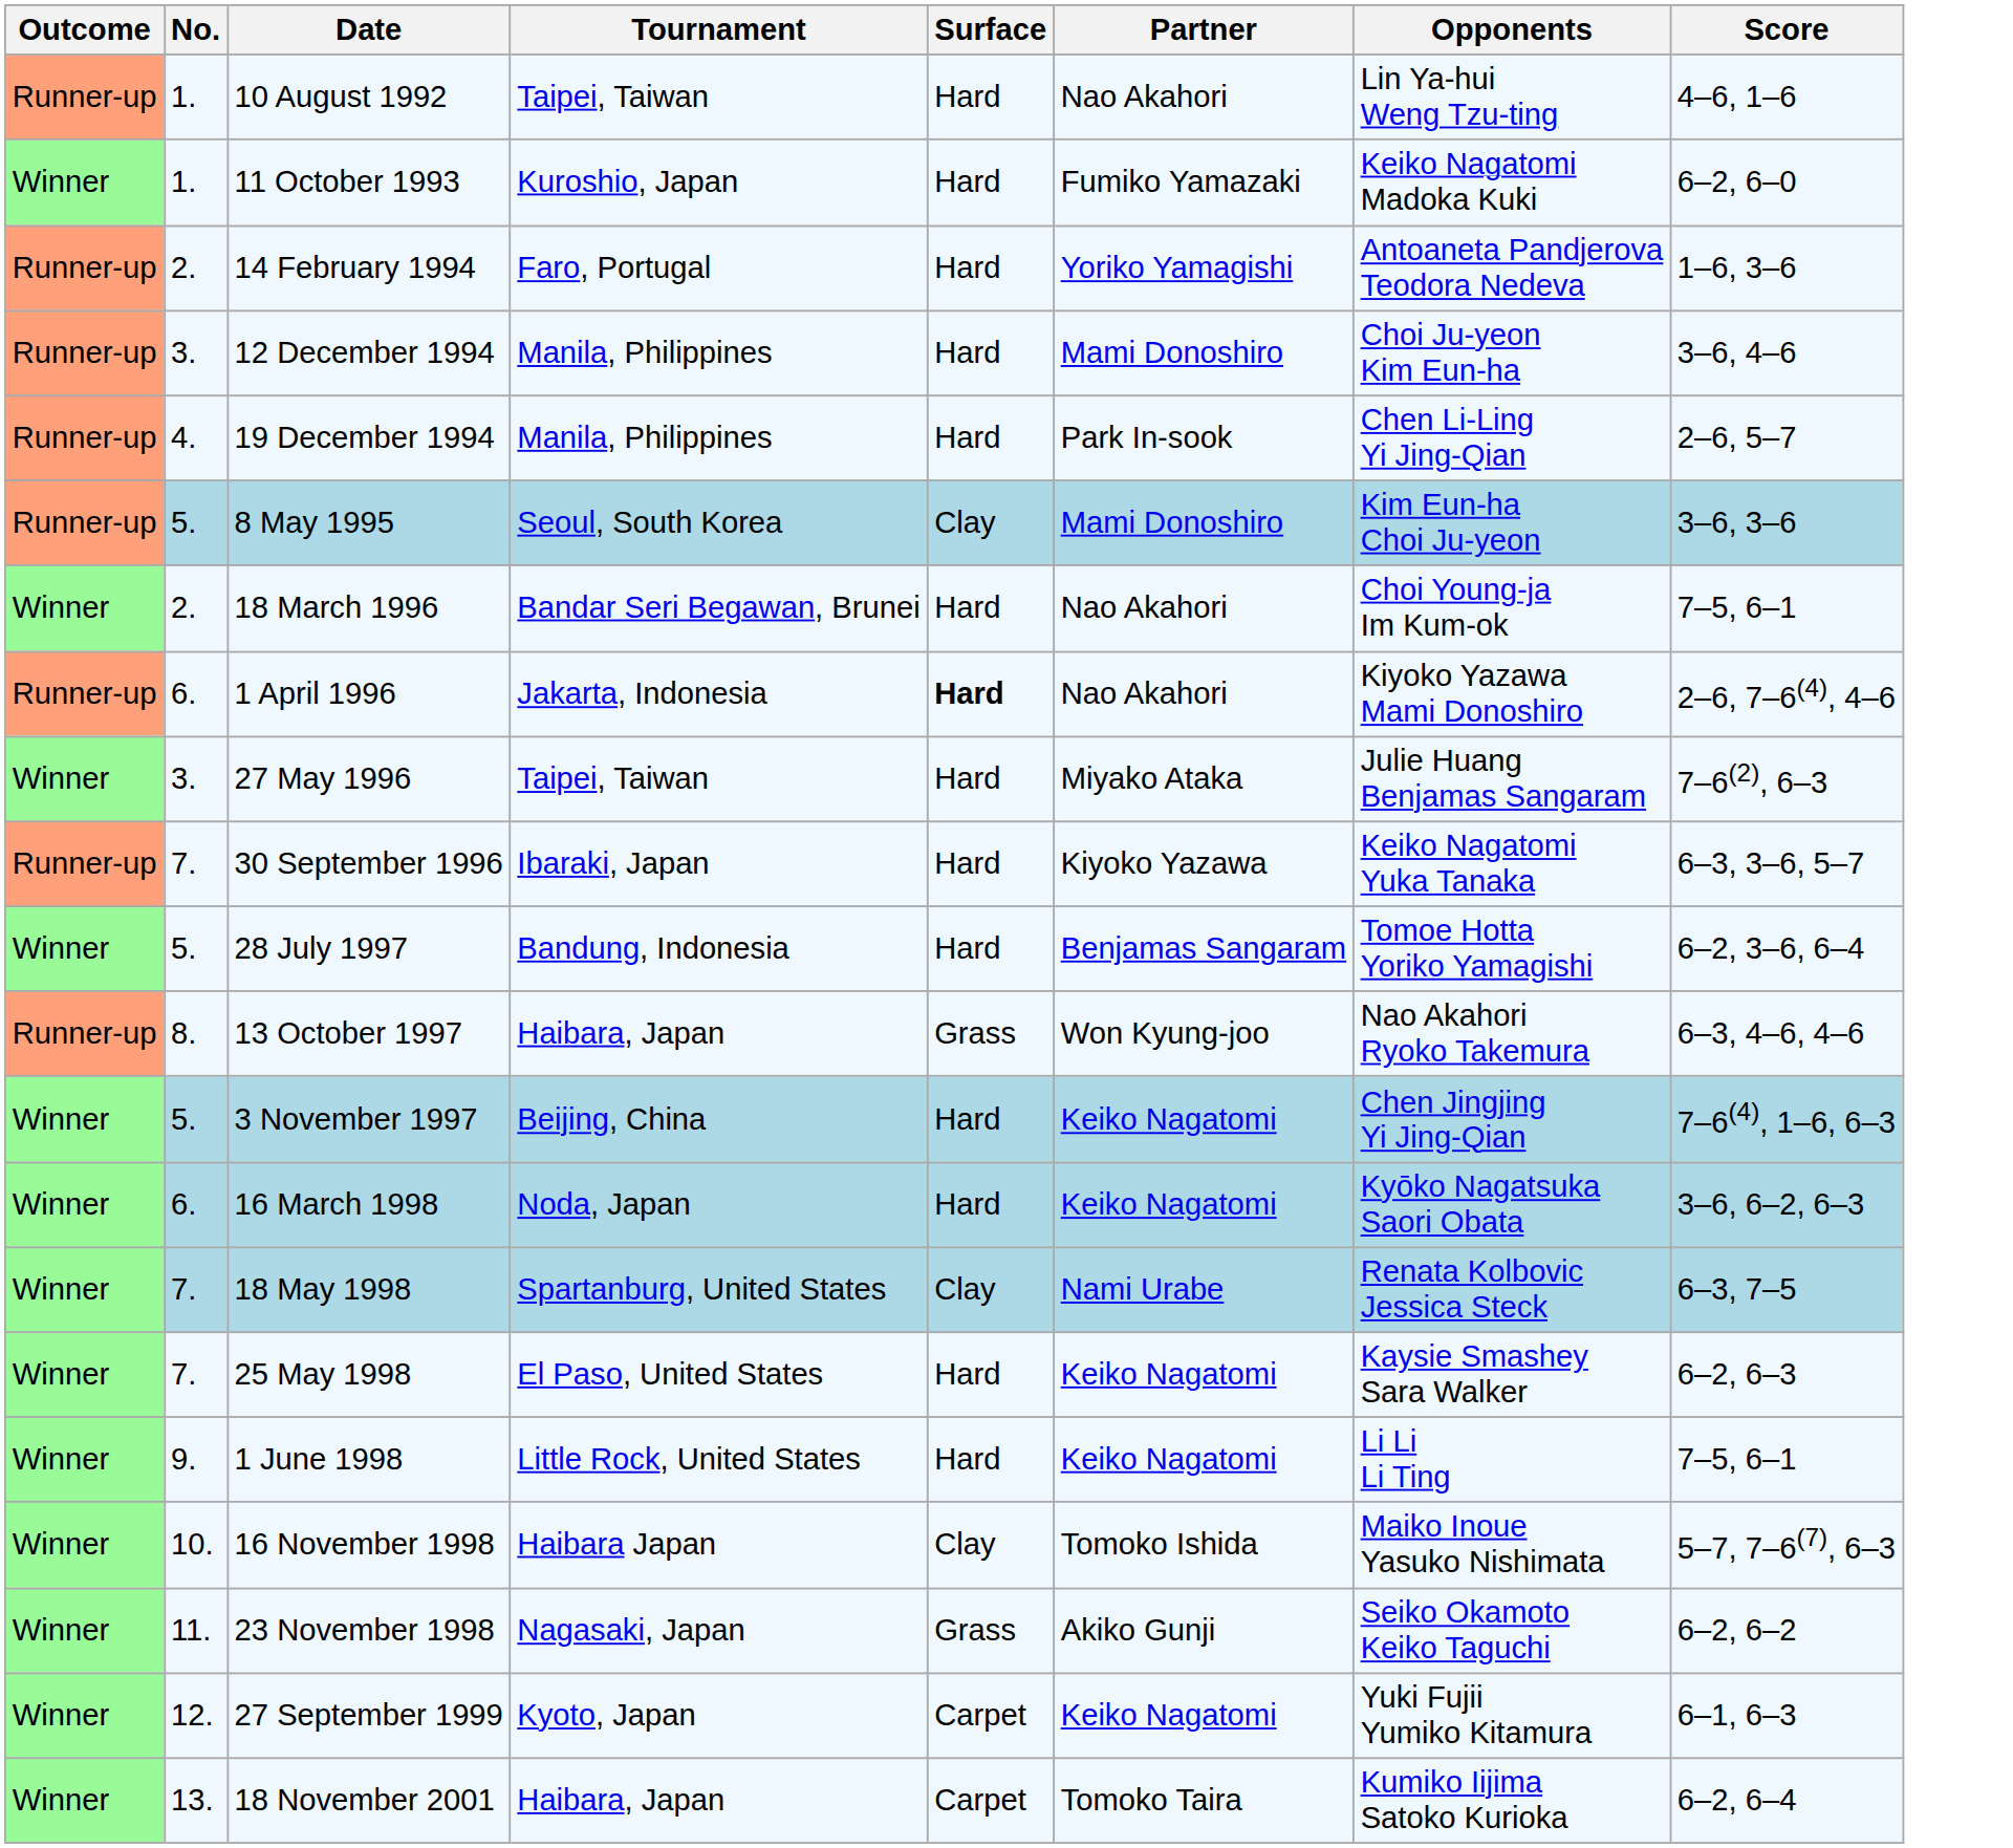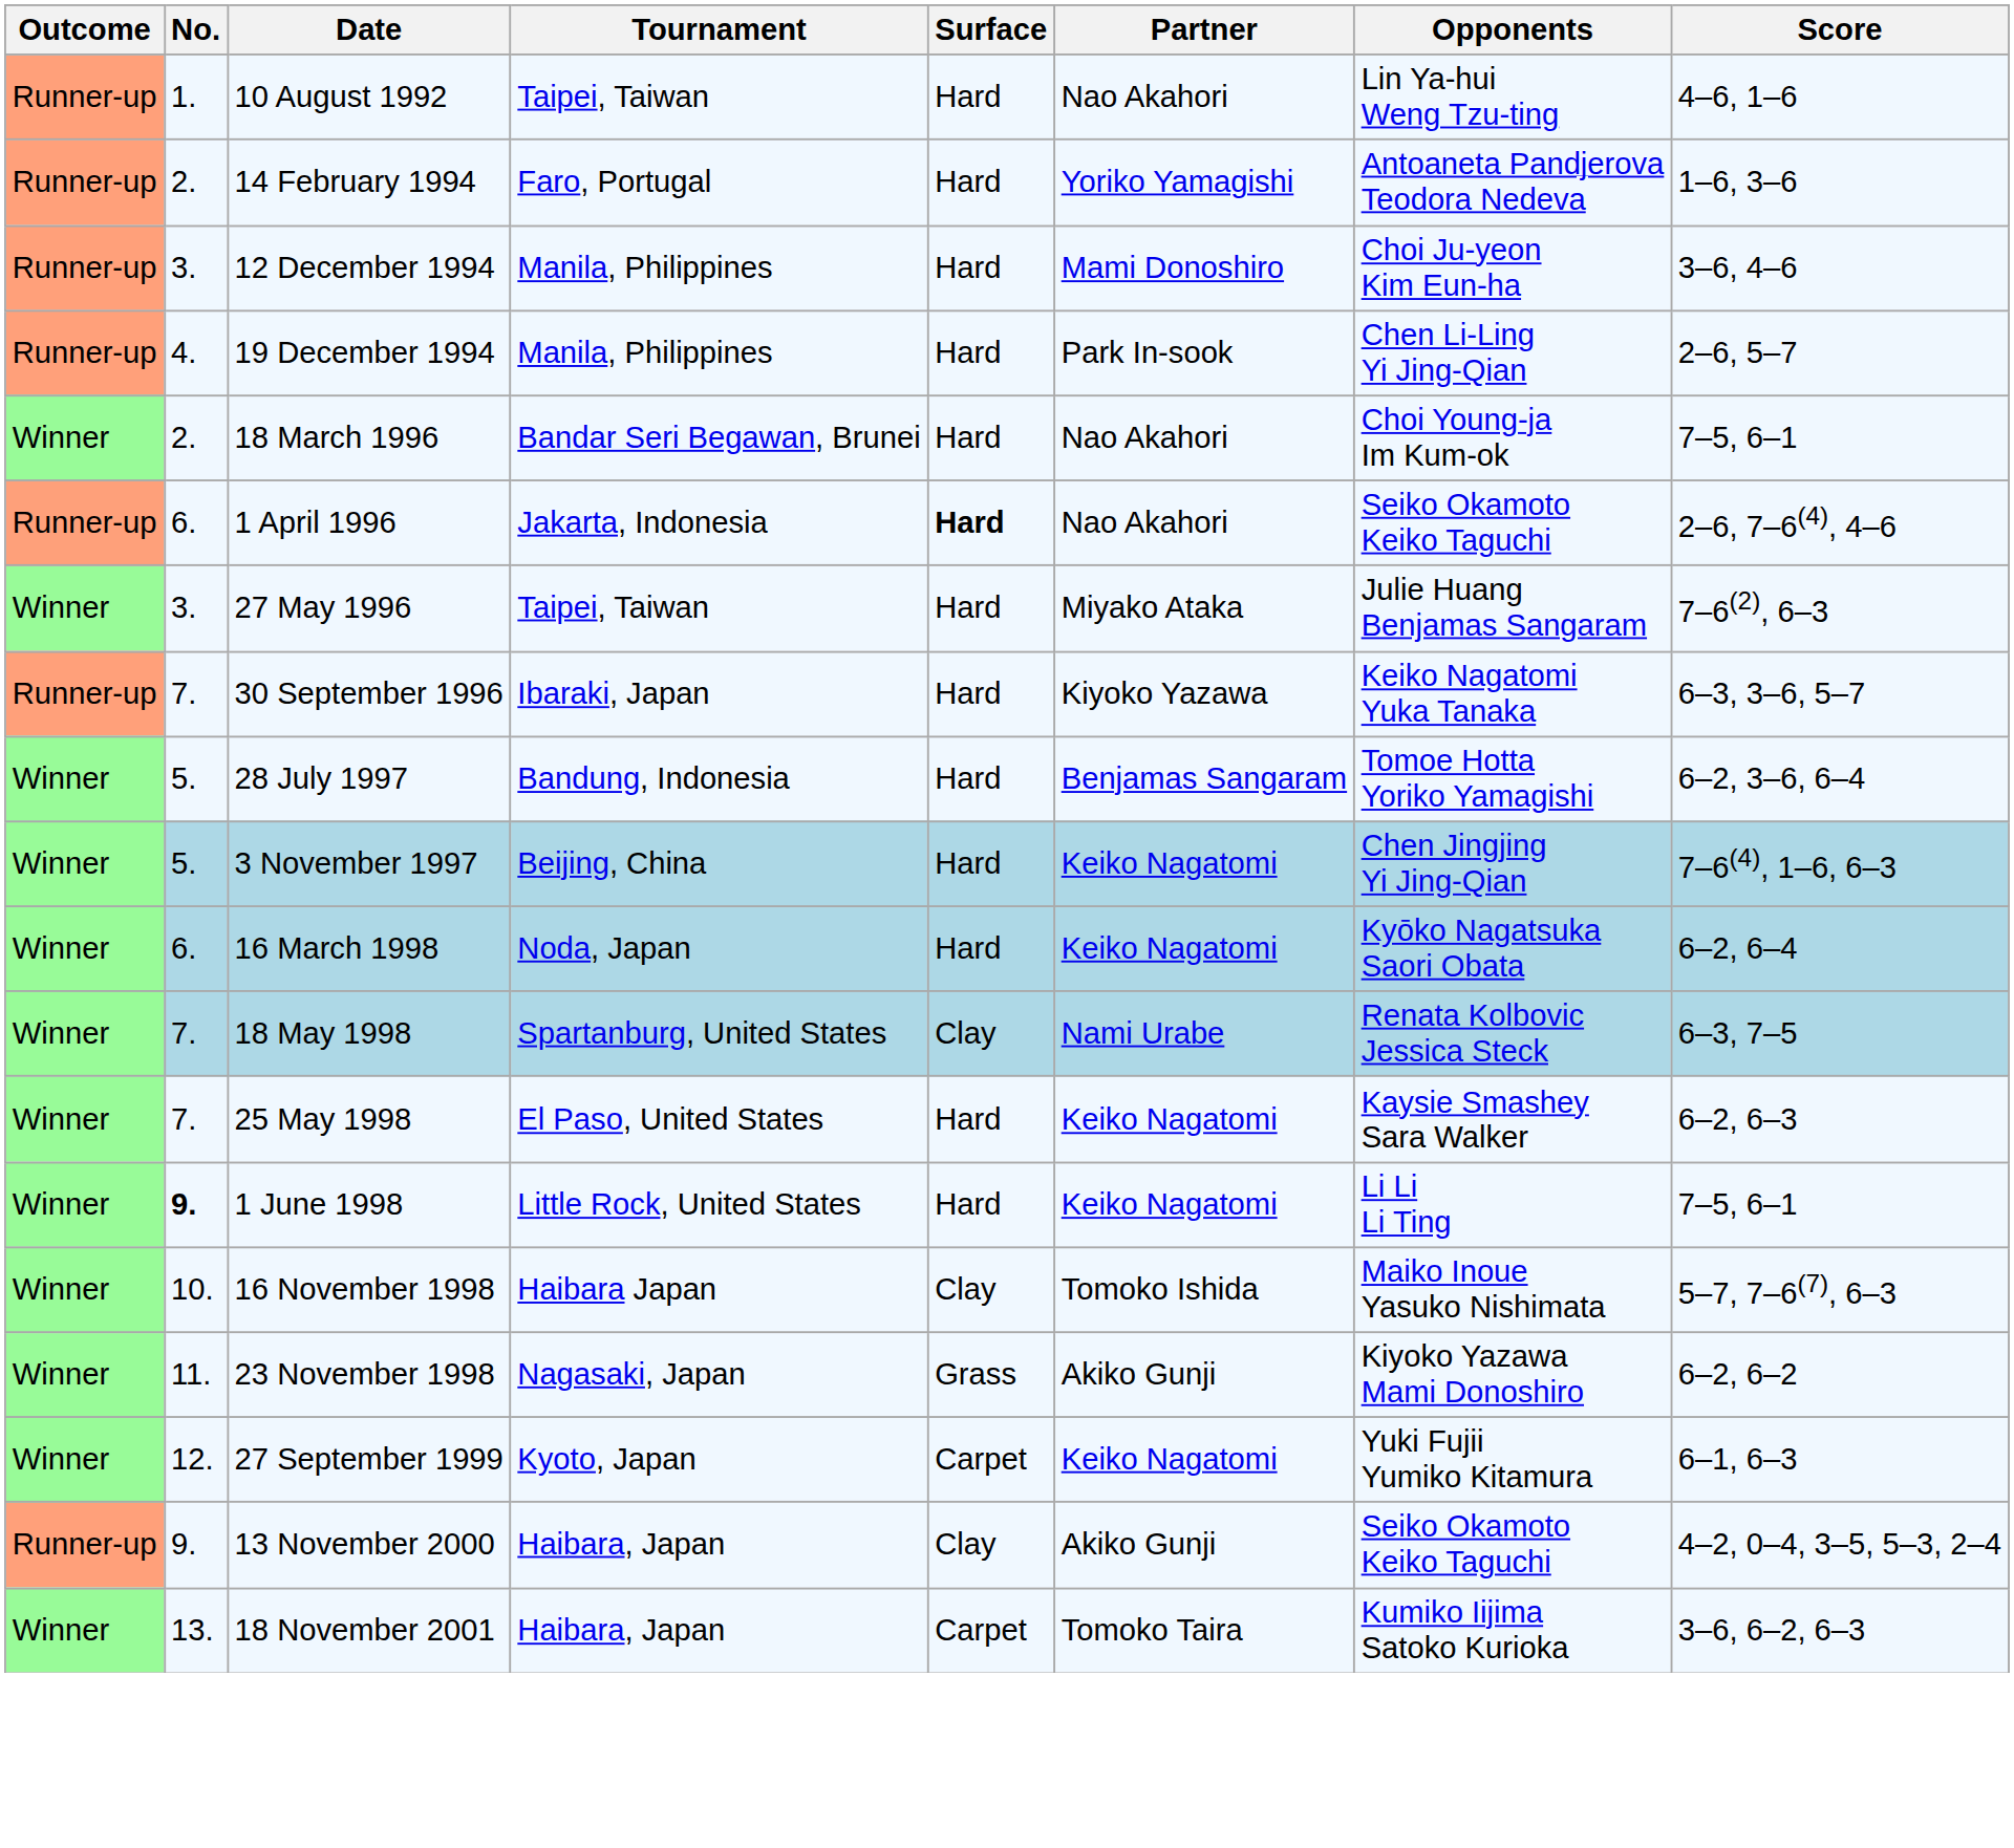 <table class="sortable wikitable" style=font-size:97%>
 <tr>
 <th>Outcome</th>
 <th>No.</th>
 <th>Date</th>
 <th>Tournament</th>
 <th>Surface</th>
 <th>Partner</th>
 <th>Opponents</th>
 <th>Score</th>
 </tr>
 <tr bgcolor="#f0f8ff">
 <td style="background:#ffa07a;">Runner-up</td>
 <td>1.</td>
 <td>10 August 1992</td>
 <td><a href='#'>Taipei</a>, Taiwan</td>
 <td>Hard</td>
 <td> Nao Akahori</td>
 <td> Lin Ya-hui<br> <a href='#'>Weng Tzu-ting</a></td>
 <td>4–6, 1–6</td>
-</tr>
-<tr bgcolor="#f0f8ff">
-<td bgcolor="98FB98">Winner</td>
-<td>1.</td>
-<td>11 October 1993</td>
-<td><a href='#'>Kuroshio</a>, Japan</td>
-<td>Hard</td>
-<td> Fumiko Yamazaki</td>
-<td> <a href='#'>Keiko Nagatomi</a> <br>  Madoka Kuki</td>
-<td>6–2, 6–0</td>
 </tr>
 <tr style="background:#f0f8ff;">
 <td bgcolor="FFA07A">Runner-up</td>
 <td>2.</td>
 <td>14 February 1994</td>
 <td><a href='#'>Faro</a>, Portugal</td>
 <td>Hard</td>
 <td> <a href='#'>Yoriko Yamagishi</a></td>
 <td> <a href='#'>Antoaneta Pandjerova</a> <br>  <a href='#'>Teodora Nedeva</a></td>
 <td>1–6, 3–6</td>
 </tr>
 <tr style="background:#f0f8ff;">
 <td bgcolor="FFA07A">Runner-up</td>
 <td>3.</td>
 <td>12 December 1994</td>
 <td><a href='#'>Manila</a>, Philippines</td>
 <td>Hard</td>
 <td> <a href='#'>Mami Donoshiro</a></td>
 <td> <a href='#'>Choi Ju-yeon</a> <br>  <a href='#'>Kim Eun-ha</a></td>
 <td>3–6, 4–6</td>
 </tr>
 <tr style="background:#f0f8ff;">
 <td bgcolor="FFA07A">Runner-up</td>
 <td>4.</td>
 <td>19 December 1994</td>
 <td><a href='#'>Manila</a>, Philippines</td>
 <td>Hard</td>
 <td> Park In-sook</td>
 <td> <a href='#'>Chen Li-Ling</a> <br>   <a href='#'>Yi Jing-Qian</a></td>
 <td>2–6, 5–7</td>
 </tr>
-<tr bgcolor="lightblue">
-<td bgcolor=FEA07A>Runner-up</td>
-<td>5.</td>
-<td>8 May 1995</td>
-<td><a href='#'>Seoul</a>, South Korea</td>
-<td>Clay</td>
-<td> <a href='#'>Mami Donoshiro</a></td>
-<td> <a href='#'>Kim Eun-ha</a> <br>  <a href='#'>Choi Ju-yeon</a></td>
-<td>3–6, 3–6</td>
-</tr>
 <tr bgcolor="#f0f8ff">
 <td style="background:#98FB98;">Winner</td>
 <td>2.</td>
 <td>18 March 1996</td>
 <td><a href='#'>Bandar Seri Begawan</a>, Brunei</td>
 <td>Hard</td>
 <td> Nao Akahori</td>
 <td> <a href='#'>Choi Young-ja</a><br> Im Kum-ok</td>
 <td>7–5, 6–1</td>
 </tr>
 <tr style="background:#f0f8ff;">
 <td bgcolor=FEA07A>Runner-up</td>
 <td>6.</td>
 <td>1 April 1996</td>
 <td><a href='#'>Jakarta</a>, Indonesia</td>
 <td><strong>Hard</strong></td>
 <td> Nao Akahori</td>
-<td> Kiyoko Yazawa <br>  <a href='#'>Mami Donoshiro</a></td>
+<td> <a href='#'>Seiko Okamoto</a><br> <a href='#'>Keiko Taguchi</a></td>
 <td>2–6, 7–6<sup>(4)</sup>, 4–6</td>
 </tr>
 <tr bgcolor="#f0f8ff">
 <td style="background:#98FB98;">Winner</td>
 <td>3.</td>
 <td>27 May 1996</td>
 <td><a href='#'>Taipei</a>, Taiwan</td>
 <td>Hard</td>
 <td> Miyako Ataka</td>
 <td> Julie Huang<br> <a href='#'>Benjamas Sangaram</a></td>
 <td>7–6<sup>(2)</sup>, 6–3</td>
 </tr>
 <tr bgcolor="#f0f8ff">
 <td style="background:#ffa07a;">Runner-up</td>
 <td>7.</td>
 <td>30 September 1996</td>
 <td><a href='#'>Ibaraki</a>, Japan</td>
 <td>Hard</td>
 <td> Kiyoko Yazawa</td>
 <td> <a href='#'>Keiko Nagatomi</a> <br>  <a href='#'>Yuka Tanaka</a></td>
 <td>6–3, 3–6, 5–7</td>
 </tr>
 <tr bgcolor="#f0f8ff">
 <td style="background:#98FB98;">Winner</td>
 <td>5.</td>
 <td>28 July 1997</td>
 <td><a href='#'>Bandung</a>, Indonesia</td>
 <td>Hard</td>
 <td> <a href='#'>Benjamas Sangaram</a></td>
 <td> <a href='#'>Tomoe Hotta</a><br> <a href='#'>Yoriko Yamagishi</a></td>
 <td>6–2, 3–6, 6–4</td>
 </tr>
-<tr bgcolor="#f0f8ff">
-<td style="background:#ffa07a;">Runner-up</td>
-<td>8.</td>
-<td>13 October 1997</td>
-<td><a href='#'>Haibara</a>, Japan</td>
-<td>Grass</td>
-<td> Won Kyung-joo</td>
-<td> Nao Akahori<br> <a href='#'>Ryoko Takemura</a></td>
-<td>6–3, 4–6, 4–6</td>
-</tr>
 <tr bgcolor=lightblue>
 <td style="background:#98fb98;">Winner</td>
 <td>5.</td>
 <td>3 November 1997</td>
 <td><a href='#'>Beijing</a>, China</td>
 <td>Hard</td>
 <td> <a href='#'>Keiko Nagatomi</a></td>
 <td> <a href='#'>Chen Jingjing</a><br> <a href='#'>Yi Jing-Qian</a></td>
 <td>7–6<sup>(4)</sup>, 1–6, 6–3</td>
 </tr>
 <tr bgcolor=lightblue>
 <td bgcolor="98FB98">Winner</td>
 <td>6.</td>
 <td>16 March 1998</td>
 <td><a href='#'>Noda</a>, Japan</td>
 <td>Hard</td>
 <td> <a href='#'>Keiko Nagatomi</a></td>
 <td> <a href='#'>Kyōko Nagatsuka</a> <br>  <a href='#'>Saori Obata</a></td>
-<td>3–6, 6–2, 6–3</td>
+<td>6–2, 6–4</td>
 </tr>
 <tr bgcolor=lightblue>
 <td style="background:#98fb98;">Winner</td>
 <td>7.</td>
 <td>18 May 1998</td>
 <td><a href='#'>Spartanburg</a>, United States</td>
 <td>Clay</td>
 <td> <a href='#'>Nami Urabe</a></td>
 <td> <a href='#'>Renata Kolbovic</a><br> <a href='#'>Jessica Steck</a></td>
 <td>6–3, 7–5</td>
 </tr>
 <tr bgcolor="#f0f8ff">
 <td bgcolor="98FB98">Winner</td>
 <td>7.</td>
 <td>25 May 1998</td>
 <td><a href='#'>El Paso</a>, United States</td>
 <td>Hard</td>
 <td> <a href='#'>Keiko Nagatomi</a></td>
 <td> <a href='#'>Kaysie Smashey</a> <br>  Sara Walker</td>
 <td>6–2, 6–3</td>
 </tr>
 <tr bgcolor="#f0f8ff">
 <td bgcolor="98FB98">Winner</td>
-<td>9.</td>
+<td><strong>9.</strong></td>
 <td>1 June 1998</td>
 <td><a href='#'>Little Rock</a>, United States</td>
 <td>Hard</td>
 <td> <a href='#'>Keiko Nagatomi</a></td>
 <td> <a href='#'>Li Li</a> <br>  <a href='#'>Li Ting</a></td>
 <td>7–5, 6–1</td>
 </tr>
 <tr bgcolor="#f0f8ff">
 <td style="background:#98FB98;">Winner</td>
 <td>10.</td>
 <td>16 November 1998</td>
 <td><a href='#'>Haibara</a> Japan</td>
 <td>Clay</td>
 <td> Tomoko Ishida</td>
 <td> <a href='#'>Maiko Inoue</a><br> Yasuko Nishimata</td>
 <td>5–7, 7–6<sup>(7)</sup>, 6–3</td>
 </tr>
 <tr bgcolor="#f0f8ff">
 <td style="background:#98FB98;">Winner</td>
 <td>11.</td>
 <td>23 November 1998</td>
 <td><a href='#'>Nagasaki</a>, Japan</td>
 <td>Grass</td>
 <td> Akiko Gunji</td>
-<td> <a href='#'>Seiko Okamoto</a><br> <a href='#'>Keiko Taguchi</a></td>
+<td> Kiyoko Yazawa <br>  <a href='#'>Mami Donoshiro</a></td>
 <td>6–2, 6–2</td>
 </tr>
 <tr bgcolor="#f0f8ff">
 <td style="background:#98FB98;">Winner</td>
 <td>12.</td>
 <td>27 September 1999</td>
 <td><a href='#'>Kyoto</a>, Japan</td>
 <td>Carpet</td>
 <td> <a href='#'>Keiko Nagatomi</a></td>
 <td> Yuki Fujii<br> Yumiko Kitamura</td>
 <td>6–1, 6–3</td>
 </tr>
 <tr bgcolor="#f0f8ff">
+<td style="background:#ffa07a;">Runner-up</td>
+<td>9.</td>
+<td>13 November 2000</td>
+<td><a href='#'>Haibara</a>, Japan</td>
+<td>Clay</td>
+<td> Akiko Gunji</td>
+<td> <a href='#'>Seiko Okamoto</a><br> <a href='#'>Keiko Taguchi</a></td>
+<td>4–2, 0–4, 3–5, 5–3, 2–4</td>
+</tr>
+<tr bgcolor="#f0f8ff">
 <td style="background:#98FB98;">Winner</td>
 <td>13.</td>
 <td>18 November 2001</td>
 <td><a href='#'>Haibara</a>, Japan</td>
 <td>Carpet</td>
 <td> Tomoko Taira</td>
 <td> <a href='#'>Kumiko Iijima</a><br> Satoko Kurioka</td>
-<td>6–2, 6–4</td>
+<td>3–6, 6–2, 6–3</td>
 </tr>
 </table>
